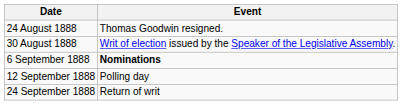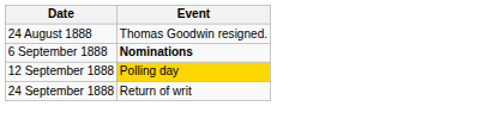 <table class="wikitable">
 <tr>
 <th>Date</th>
 <th>Event</th>
 </tr>
 <tr>
 <td>24 August 1888</td>
 <td>Thomas Goodwin resigned.</td>
 </tr>
 <tr>
-<td>30 August 1888</td>
-<td><a href='#'>Writ of election</a> issued by the <a href='#'>Speaker of the Legislative Assembly</a>.</td>
-</tr>
-<tr>
 <td>6 September 1888</td>
 <td><strong>Nominations</strong></td>
 </tr>
 <tr>
 <td>12 September 1888</td>
-<td>Polling day</td>
+<td style="background: gold;">Polling day</td>
 </tr>
 <tr>
 <td>24 September 1888</td>
 <td>Return of writ</td>
 </tr>
 </table>
